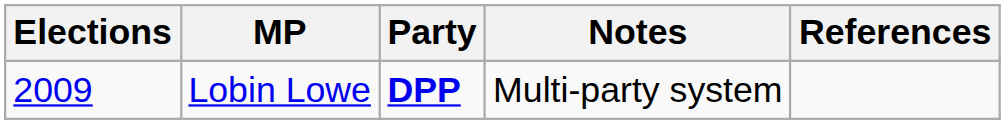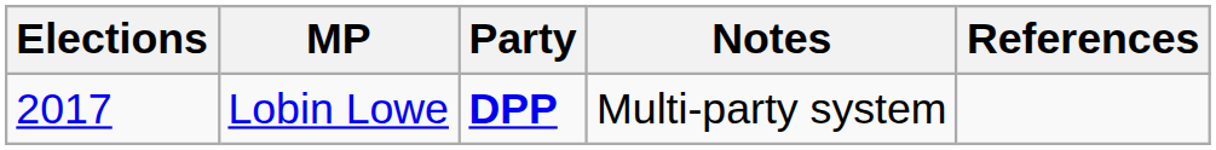 <table class="wikitable">
 <tr>
 <th>Elections</th>
 <th>MP</th>
 <th>Party</th>
 <th>Notes</th>
 <th>References</th>
 </tr>
 <tr>
-<td><a href='#'>2009</a></td>
+<td><a href='#'>2017</a></td>
 <td><a href='#'>Lobin Lowe</a></td>
 <td><strong><a href='#'>DPP</a></strong></td>
 <td>Multi-party system</td>
 <td></td>
 </tr>
 </table>
